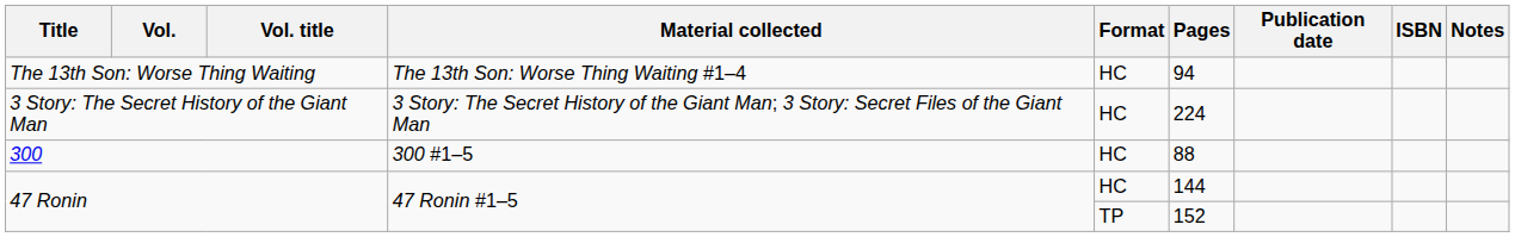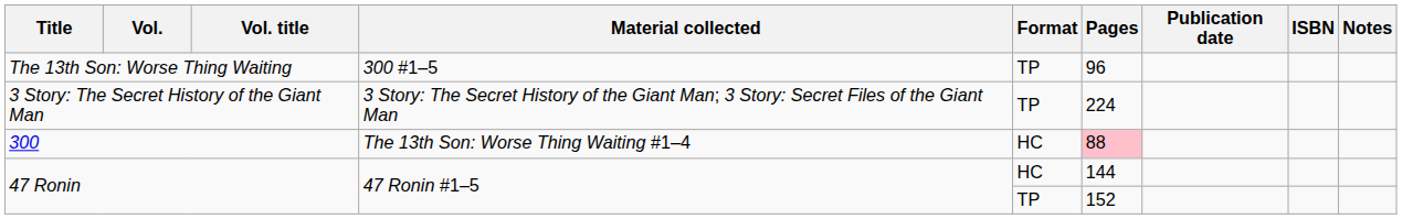 <table class="wikitable">
 <tr>
 <th>Title</th>
 <th>Vol.</th>
 <th>Vol. title</th>
 <th>Material collected</th>
 <th>Format</th>
 <th>Pages</th>
 <th>Publication date</th>
 <th>ISBN</th>
 <th>Notes</th>
 </tr>
 <tr>
 <td colspan="3"><em>The 13th Son: Worse Thing Waiting</em></td>
-<td><em>The 13th Son: Worse Thing Waiting</em> #1–4</td>
-<td>HC</td>
-<td>94</td>
+<td><em>300</em> #1–5</td>
+<td>TP</td>
+<td>96</td>
 <td></td>
 <td></td>
 <td></td>
 </tr>
 <tr>
 <td colspan="3"><em>3 Story: The Secret History of the Giant Man</em></td>
 <td><em>3 Story: The Secret History of the Giant Man</em>; <em>3 Story: Secret Files of the Giant Man</em></td>
-<td>HC</td>
+<td>TP</td>
 <td>224</td>
 <td></td>
 <td></td>
 <td></td>
 </tr>
 <tr>
 <td colspan="3"><em><a href='#'>300</a></em></td>
-<td><em>300</em> #1–5</td>
+<td><em>The 13th Son: Worse Thing Waiting</em> #1–4</td>
 <td>HC</td>
-<td>88</td>
+<td style="background: pink;">88</td>
 <td></td>
 <td></td>
 <td></td>
 </tr>
 <tr>
 <td colspan="3" rowspan="2"><em>47 Ronin</em></td>
 <td rowspan="2"><em>47 Ronin</em> #1–5</td>
 <td>HC</td>
 <td>144</td>
 <td></td>
 <td></td>
 <td></td>
 </tr>
 <tr>
 <td>TP</td>
 <td>152</td>
 <td></td>
 <td></td>
 <td></td>
 </tr>
 </table>
